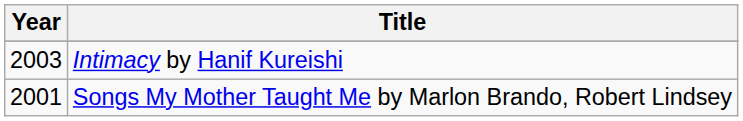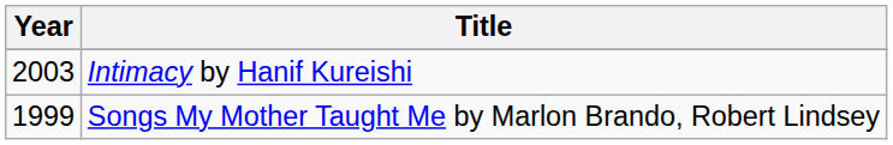 <table class="wikitable">
 <tr>
 <th>Year</th>
 <th>Title</th>
 </tr>
 <tr 2015 || >
 </tr>
 <tr 2007 || >
 <td>2003</td>
 <td><em><a href='#'>Intimacy</a></em> by <a href='#'>Hanif Kureishi</a></td>
 </tr>
 <tr>
-<td>2001</td>
+<td>1999</td>
 <td><a href='#'>Songs My Mother Taught Me</a> by Marlon Brando, Robert Lindsey</td>
 </tr>
 </table>
